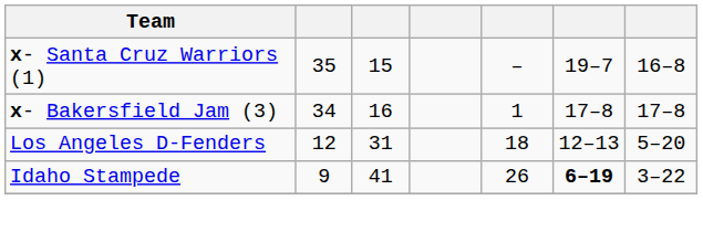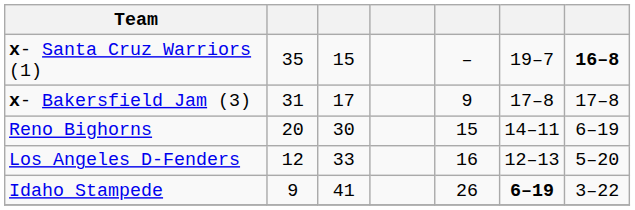 <table class="wikitable" style="text-align:center">
 <tr>
 <th style="width:180px">Team</th>
 <th style="width:30px"></th>
 <th style="width:30px"></th>
 <th style="width:40px"></th>
 <th style="width:40px"></th>
 <th style="width:40px"></th>
 <th style="width:40px"></th>
 </tr>
 <tr>
 <td align=left><strong>x</strong>- <a href='#'>Santa Cruz Warriors</a> (1)</td>
 <td>35</td>
 <td>15</td>
 <td></td>
 <td>–</td>
 <td>19–7</td>
-<td>16–8</td>
+<td><strong>16–8</strong></td>
 </tr>
 <tr>
 <td align=left><strong>x</strong>- <a href='#'>Bakersfield Jam</a> (3)</td>
-<td>34</td>
-<td>16</td>
+<td>31</td>
+<td>17</td>
 <td></td>
-<td>1</td>
+<td>9</td>
 <td>17–8</td>
 <td>17–8</td>
 </tr>
 <tr>
+<td align=left><a href='#'>Reno Bighorns</a></td>
+<td>20</td>
+<td>30</td>
+<td></td>
+<td>15</td>
+<td>14–11</td>
+<td>6–19</td>
+</tr>
+<tr>
 <td align=left><a href='#'>Los Angeles D-Fenders</a></td>
 <td>12</td>
-<td>31</td>
+<td>33</td>
 <td></td>
-<td>18</td>
+<td>16</td>
 <td>12–13</td>
 <td>5–20</td>
 </tr>
 <tr>
 <td align=left><a href='#'>Idaho Stampede</a></td>
 <td>9</td>
 <td>41</td>
 <td></td>
 <td>26</td>
 <td><strong>6–19</strong></td>
 <td>3–22</td>
 </tr>
 <tr>
 </tr>
 </table>
